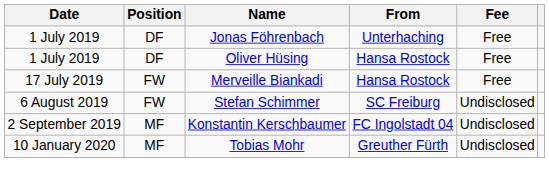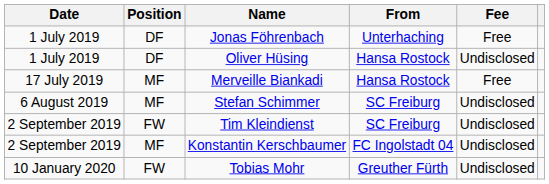 <table class="wikitable" style="text-align:center;">
 <tr>
 <th>Date</th>
 <th>Position</th>
 <th>Name</th>
 <th>From</th>
 <th>Fee</th>
 <th></th>
 </tr>
 <tr>
 <td>1 July 2019</td>
 <td>DF</td>
 <td><a href='#'>Jonas Föhrenbach</a></td>
 <td><a href='#'>Unterhaching</a></td>
 <td>Free</td>
 <td></td>
 </tr>
 <tr>
 <td>1 July 2019</td>
 <td>DF</td>
 <td><a href='#'>Oliver Hüsing</a></td>
 <td><a href='#'>Hansa Rostock</a></td>
-<td>Free</td>
+<td>Undisclosed</td>
 <td></td>
 </tr>
 <tr>
 <td>17 July 2019</td>
-<td>FW</td>
+<td>MF</td>
 <td><a href='#'>Merveille Biankadi</a></td>
 <td><a href='#'>Hansa Rostock</a></td>
 <td>Free</td>
 <td></td>
 </tr>
 <tr>
 <td>6 August 2019</td>
+<td>MF</td>
+<td><a href='#'>Stefan Schimmer</a></td>
+<td><a href='#'>SC Freiburg</a></td>
+<td>Undisclosed</td>
+<td></td>
+</tr>
+<tr>
+<td>2 September 2019</td>
 <td>FW</td>
-<td><a href='#'>Stefan Schimmer</a></td>
+<td><a href='#'>Tim Kleindienst</a></td>
 <td><a href='#'>SC Freiburg</a></td>
 <td>Undisclosed</td>
 <td></td>
 </tr>
 <tr>
 <td>2 September 2019</td>
 <td>MF</td>
 <td><a href='#'>Konstantin Kerschbaumer</a></td>
 <td><a href='#'>FC Ingolstadt 04</a></td>
 <td>Undisclosed</td>
 <td></td>
 </tr>
 <tr>
 <td>10 January 2020</td>
-<td>MF</td>
+<td>FW</td>
 <td><a href='#'>Tobias Mohr</a></td>
 <td><a href='#'>Greuther Fürth</a></td>
 <td>Undisclosed</td>
 <td></td>
 </tr>
 </table>
